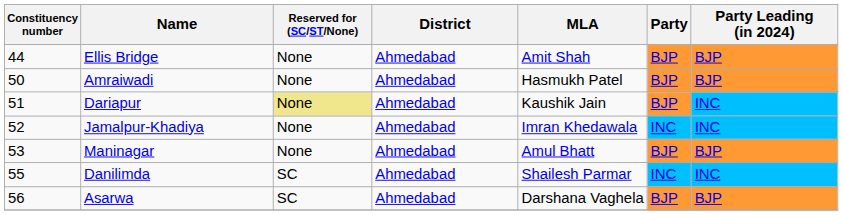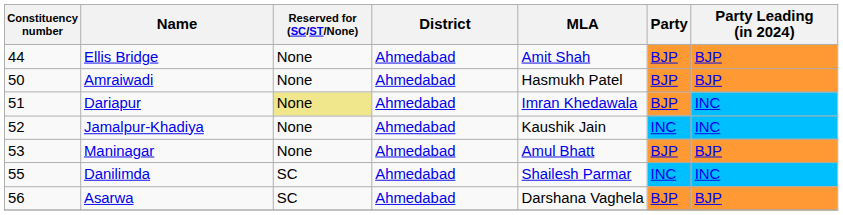 <table class="wikitable sortable">
 <tr>
 <th width="50px" style="font-size:75%">Constituency number</th>
 <th width="200px">Name</th>
 <th width="100px" style="font-size:75%">Reserved for (<a href='#'>SC</a>/<a href='#'>ST</a>/None)</th>
 <th width="150px">District</th>
 <th>MLA</th>
 <th>Party</th>
 <th width="150px">Party Leading<br>(in 2024)</th>
 </tr>
 <tr>
 <td>44</td>
 <td><a href='#'>Ellis Bridge</a></td>
 <td>None</td>
 <td><a href='#'>Ahmedabad</a></td>
 <td><a href='#'>Amit Shah</a></td>
 <td bgcolor=#FF9933><a href='#'>BJP</a></td>
 <td bgcolor=#FF9933><a href='#'>BJP</a></td>
 </tr>
 <tr>
 <td>50</td>
 <td><a href='#'>Amraiwadi</a></td>
 <td>None</td>
 <td><a href='#'>Ahmedabad</a></td>
 <td>Hasmukh Patel</td>
 <td bgcolor=#FF9933><a href='#'>BJP</a></td>
 <td bgcolor=#FF9933><a href='#'>BJP</a></td>
 </tr>
 <tr>
 <td>51</td>
 <td><a href='#'>Dariapur</a></td>
 <td style="background: khaki;">None</td>
 <td><a href='#'>Ahmedabad</a></td>
-<td>Kaushik Jain</td>
+<td><a href='#'>Imran Khedawala</a></td>
 <td bgcolor=#FF9933><a href='#'>BJP</a></td>
 <td bgcolor=#00BFFF><a href='#'>INC</a></td>
 </tr>
 <tr>
 <td>52</td>
 <td><a href='#'>Jamalpur-Khadiya</a></td>
 <td>None</td>
 <td><a href='#'>Ahmedabad</a></td>
-<td><a href='#'>Imran Khedawala</a></td>
+<td>Kaushik Jain</td>
 <td bgcolor=#00BFFF><a href='#'>INC</a></td>
 <td bgcolor=#00BFFF><a href='#'>INC</a></td>
 </tr>
 <tr>
 <td>53</td>
 <td><a href='#'>Maninagar</a></td>
 <td>None</td>
 <td><a href='#'>Ahmedabad</a></td>
 <td><a href='#'>Amul Bhatt</a></td>
 <td bgcolor=#FF9933><a href='#'>BJP</a></td>
 <td bgcolor=#FF9933><a href='#'>BJP</a></td>
 </tr>
 <tr>
 <td>55</td>
 <td><a href='#'>Danilimda</a></td>
 <td>SC</td>
 <td><a href='#'>Ahmedabad</a></td>
 <td><a href='#'>Shailesh Parmar</a></td>
 <td bgcolor=#00BFFF><a href='#'>INC</a></td>
 <td bgcolor=#00BFFF><a href='#'>INC</a></td>
 </tr>
 <tr>
 <td>56</td>
 <td><a href='#'>Asarwa</a></td>
 <td>SC</td>
 <td><a href='#'>Ahmedabad</a></td>
 <td>Darshana Vaghela</td>
 <td bgcolor=#FF9933><a href='#'>BJP</a></td>
 <td bgcolor=#FF9933><a href='#'>BJP</a></td>
 </tr>
 <tr>
 </tr>
 </table>
